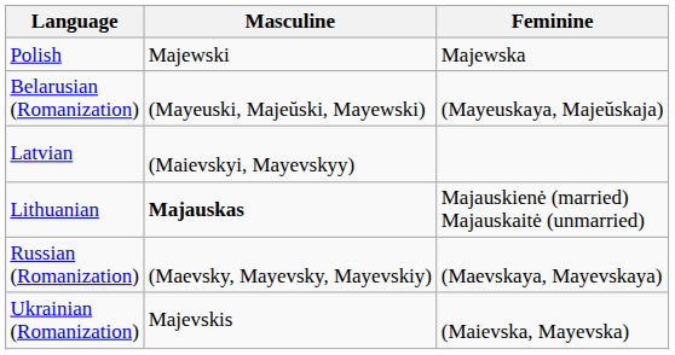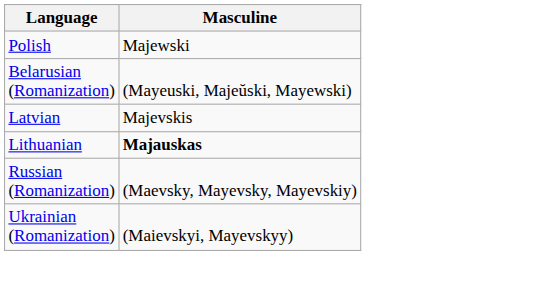 <table class="wikitable">
 <tr>
 <th>Language</th>
 <th>Masculine</th>
-<th>Feminine</th>
 </tr>
 <tr>
 <td><a href='#'>Polish</a></td>
 <td>Majewski</td>
-<td>Majewska</td>
 </tr>
 <tr>
 <td><a href='#'>Belarusian</a> <br>(<a href='#'>Romanization</a>)</td>
 <td><br> (Mayeuski, Majeŭski, Mayewski)</td>
-<td><br> (Mayeuskaya, Majeŭskaja)</td>
 </tr>
 <tr>
 <td><a href='#'>Latvian</a></td>
-<td><br> (Maievskyi, Mayevskyy)</td>
-<td></td>
+<td>Majevskis</td>
 </tr>
 <tr>
 <td><a href='#'>Lithuanian</a></td>
 <td><strong>Majauskas</strong></td>
-<td>Majauskienė (married)<br>Majauskaitė (unmarried)</td>
 </tr>
 <tr>
 <td><a href='#'>Russian</a> <br>(<a href='#'>Romanization</a>)</td>
 <td><br> (Maevsky, Mayevsky, Mayevskiy)</td>
-<td><br> (Maevskaya, Mayevskaya)</td>
 </tr>
 <tr>
 <td><a href='#'>Ukrainian</a> <br>(<a href='#'>Romanization</a>)</td>
-<td>Majevskis</td>
-<td><br> (Maievska, Mayevska)</td>
+<td><br> (Maievskyi, Mayevskyy)</td>
 </tr>
 </table>
